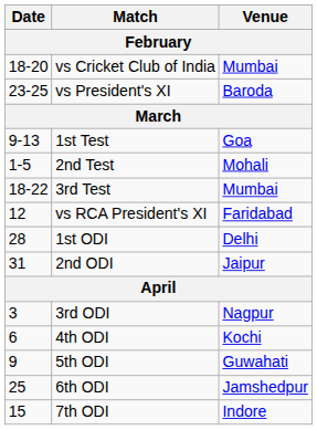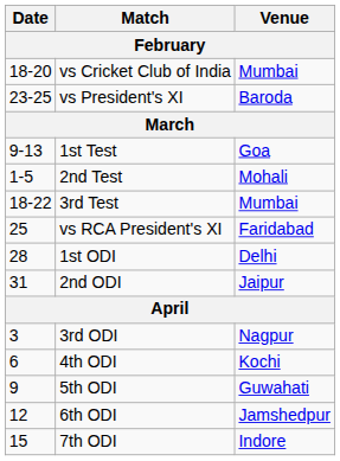 <table class="wikitable">
 <tr style="background:#efefef;">
 <th>Date</th>
 <th>Match</th>
 <th>Venue</th>
 </tr>
 <tr>
 <th colspan="3">February</th>
 </tr>
 <tr>
 <td>18-20</td>
 <td>vs Cricket Club of India</td>
 <td><a href='#'>Mumbai</a></td>
 </tr>
 <tr>
 <td>23-25</td>
 <td>vs President's XI</td>
 <td><a href='#'>Baroda</a></td>
 </tr>
 <tr>
 <th colspan="3">March</th>
 </tr>
 <tr>
 <td>9-13</td>
 <td>1st Test</td>
 <td><a href='#'>Goa</a></td>
 </tr>
 <tr>
 <td>1-5</td>
 <td>2nd Test</td>
 <td><a href='#'>Mohali</a></td>
 </tr>
 <tr>
 <td>18-22</td>
 <td>3rd Test</td>
 <td><a href='#'>Mumbai</a></td>
 </tr>
 <tr>
-<td>12</td>
+<td>25</td>
 <td>vs RCA President's XI</td>
 <td><a href='#'>Faridabad</a></td>
 </tr>
 <tr>
 <td>28</td>
 <td>1st ODI</td>
 <td><a href='#'>Delhi</a></td>
 </tr>
 <tr>
 <td>31</td>
 <td>2nd ODI</td>
 <td><a href='#'>Jaipur</a></td>
 </tr>
 <tr>
 <th colspan="3">April</th>
 </tr>
 <tr>
 <td>3</td>
 <td>3rd ODI</td>
 <td><a href='#'>Nagpur</a></td>
 </tr>
 <tr>
 <td>6</td>
 <td>4th ODI</td>
 <td><a href='#'>Kochi</a></td>
 </tr>
 <tr>
 <td>9</td>
 <td>5th ODI</td>
 <td><a href='#'>Guwahati</a></td>
 </tr>
 <tr>
-<td>25</td>
+<td>12</td>
 <td>6th ODI</td>
 <td><a href='#'>Jamshedpur</a></td>
 </tr>
 <tr>
 <td>15</td>
 <td>7th ODI</td>
 <td><a href='#'>Indore</a></td>
 </tr>
 </table>
